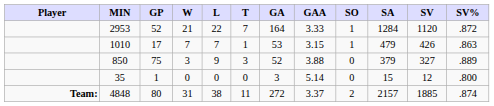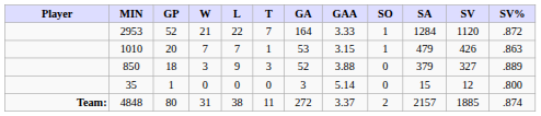 <table style="width:60%;" class="wikitable sortable">
 <tr>
 <th style="background:#ddf; width:10%;">Player</th>
 <th style="width:3%; background:#ddf;" title="Minutes played">MIN</th>
 <th style="width:3%; background:#ddf;" title="Games played in">GP</th>
 <th style="width:3%; background:#ddf;" title="Wins">W</th>
 <th style="width:3%; background:#ddf;" title="Losses">L</th>
 <th style="width:3%; background:#ddf;" title="Ties">T</th>
 <th style="width:3%; background:#ddf;" title="Goals against">GA</th>
 <th style="width:3%; background:#ddf;" title="Goals against average">GAA</th>
 <th style="width:3%; background:#ddf;" title="Shut-outs">SO</th>
 <th style="width:3%; background:#ddf;" title="Shots against">SA</th>
 <th style="width:3%; background:#ddf;" title="Shots saved">SV</th>
 <th style="width:3%; background:#ddf;" title="Save percentage">SV%</th>
 </tr>
 <tr style="text-align:center;">
 <td style="text-align:right;"></td>
 <td>2953</td>
 <td>52</td>
 <td>21</td>
 <td>22</td>
 <td>7</td>
 <td>164</td>
 <td>3.33</td>
 <td>1</td>
 <td>1284</td>
 <td>1120</td>
 <td>.872</td>
 </tr>
 <tr style="text-align:center;">
 <td style="text-align:right;"></td>
 <td>1010</td>
-<td>17</td>
+<td>20</td>
 <td>7</td>
 <td>7</td>
 <td>1</td>
 <td>53</td>
 <td>3.15</td>
 <td>1</td>
 <td>479</td>
 <td>426</td>
 <td>.863</td>
 </tr>
 <tr style="text-align:center;">
 <td style="text-align:right;"></td>
 <td>850</td>
-<td>75</td>
+<td>18</td>
 <td>3</td>
 <td>9</td>
 <td>3</td>
 <td>52</td>
 <td>3.88</td>
 <td>0</td>
 <td>379</td>
 <td>327</td>
 <td>.889</td>
 </tr>
 <tr style="text-align:center;">
 <td style="text-align:right;"></td>
 <td>35</td>
 <td>1</td>
 <td>0</td>
 <td>0</td>
 <td>0</td>
 <td>3</td>
 <td>5.14</td>
 <td>0</td>
 <td>15</td>
 <td>12</td>
 <td>.800</td>
 </tr>
 <tr style="text-align:center;">
 <td style="text-align:right;"><strong>Team:</strong></td>
 <td>4848</td>
 <td>80</td>
 <td>31</td>
 <td>38</td>
 <td>11</td>
 <td>272</td>
 <td>3.37</td>
 <td>2</td>
 <td>2157</td>
 <td>1885</td>
 <td>.874</td>
 </tr>
 </table>
